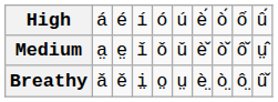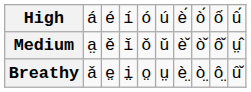 <table class="wikitable">
 <tr>
 <th>High</th>
 <td>á</td>
 <td>é</td>
 <td>í</td>
 <td>ó</td>
 <td>ú</td>
 <td>è́</td>
 <td>ò́</td>
 <td>ố</td>
 <td>û́</td>
 </tr>
 <tr>
 <th>Medium</th>
 <td>a̤</td>
-<td>e̤</td>
+<td>ě</td>
 <td>ǐ</td>
 <td>ǒ</td>
 <td>ǔ</td>
 <td>è̌</td>
 <td>ò̌</td>
 <td>ô̌</td>
 <td>ṳ̂</td>
 </tr>
 <tr>
 <th>Breathy</th>
 <td>ǎ</td>
-<td>ě</td>
+<td>e̤</td>
 <td>i̤</td>
 <td>o̤</td>
 <td>ṳ</td>
 <td>è̤</td>
 <td>ò̤</td>
 <td>ô̤</td>
 <td>û̌</td>
 </tr>
 </table>
